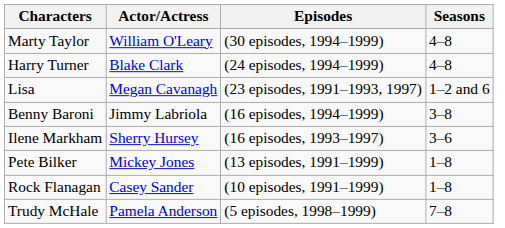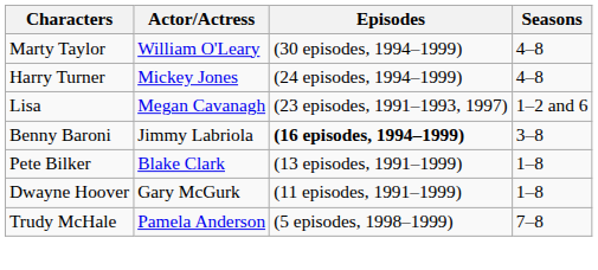 <table class="wikitable">
 <tr>
 <th>Characters</th>
 <th>Actor/Actress</th>
 <th>Episodes</th>
 <th>Seasons</th>
 </tr>
 <tr>
 <td>Marty Taylor</td>
 <td><a href='#'>William O'Leary</a></td>
 <td>(30 episodes, 1994–1999)</td>
 <td>4–8</td>
 </tr>
 <tr>
 <td>Harry Turner</td>
-<td><a href='#'>Blake Clark</a></td>
+<td><a href='#'>Mickey Jones</a></td>
 <td>(24 episodes, 1994–1999)</td>
 <td>4–8</td>
 </tr>
 <tr>
 <td>Lisa</td>
 <td><a href='#'>Megan Cavanagh</a></td>
 <td>(23 episodes, 1991–1993, 1997)</td>
 <td>1–2 and 6</td>
 </tr>
 <tr>
 <td>Benny Baroni</td>
 <td>Jimmy Labriola</td>
-<td>(16 episodes, 1994–1999)</td>
+<td><strong>(16 episodes, 1994–1999)</strong></td>
 <td>3–8</td>
 </tr>
 <tr>
-<td>Ilene Markham</td>
-<td><a href='#'>Sherry Hursey</a></td>
-<td>(16 episodes, 1993–1997)</td>
-<td>3–6</td>
-</tr>
-<tr>
 <td>Pete Bilker</td>
-<td><a href='#'>Mickey Jones</a></td>
+<td><a href='#'>Blake Clark</a></td>
 <td>(13 episodes, 1991–1999)</td>
 <td>1–8</td>
 </tr>
 <tr>
-<td>Rock Flanagan</td>
-<td><a href='#'>Casey Sander</a></td>
-<td>(10 episodes, 1991–1999)</td>
+<td>Dwayne Hoover</td>
+<td>Gary McGurk</td>
+<td>(11 episodes, 1991–1999)</td>
 <td>1–8</td>
 </tr>
 <tr>
 <td>Trudy McHale</td>
 <td><a href='#'>Pamela Anderson</a></td>
 <td>(5 episodes, 1998–1999)</td>
 <td>7–8</td>
 </tr>
 </table>
